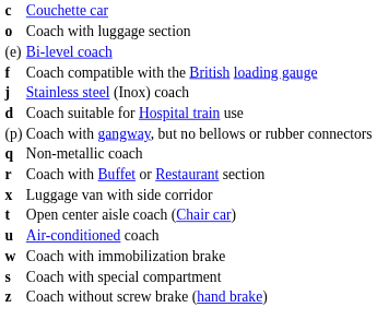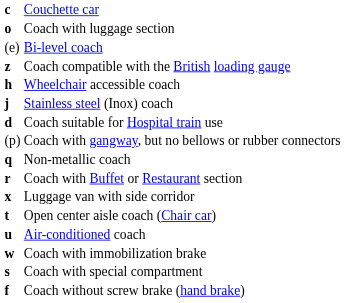 <table>
 <tr>
 <td><strong>c</strong></td>
 <td><a href='#'>Couchette car</a></td>
 </tr>
 <tr>
 <td><strong>o</strong></td>
 <td>Coach with luggage section</td>
 </tr>
 <tr>
 <td>(e)</td>
 <td><a href='#'>Bi-level coach</a></td>
 </tr>
 <tr>
-<td><strong>f</strong></td>
+<td><strong>z</strong></td>
 <td>Coach compatible with the <a href='#'>British</a> <a href='#'>loading gauge</a></td>
+</tr>
+<tr>
+<td><strong>h</strong></td>
+<td><a href='#'>Wheelchair</a> accessible coach</td>
 </tr>
 <tr>
 <td><strong>j</strong></td>
 <td><a href='#'>Stainless steel</a> (Inox) coach</td>
 </tr>
 <tr>
 <td><strong>d</strong></td>
 <td>Coach suitable for <a href='#'>Hospital train</a> use</td>
 </tr>
 <tr ---->
 <td>(p)</td>
 <td>Coach with <a href='#'>gangway</a>, but no bellows or rubber connectors</td>
 </tr>
 <tr ---->
 <td><strong>q</strong></td>
 <td>Non-metallic coach</td>
 </tr>
 <tr>
 <td><strong>r</strong></td>
 <td>Coach with <a href='#'>Buffet</a> or <a href='#'>Restaurant</a> section</td>
 </tr>
 <tr ---->
 <td><strong>x</strong></td>
 <td>Luggage van with side corridor</td>
 </tr>
 <tr ---->
 <td><strong>t</strong></td>
 <td>Open center aisle coach (<a href='#'>Chair car</a>)</td>
 </tr>
 <tr>
 <td><strong>u</strong></td>
 <td><a href='#'>Air-conditioned</a> coach</td>
 </tr>
 <tr>
 <td><strong>w</strong></td>
 <td>Coach with immobilization brake</td>
 </tr>
 <tr>
 <td><strong>s</strong></td>
 <td>Coach with special compartment<br></td>
 </tr>
 <tr>
-<td><strong>z</strong></td>
+<td><strong>f</strong></td>
 <td>Coach without screw brake (<a href='#'>hand brake</a>)</td>
 </tr>
 </table>
